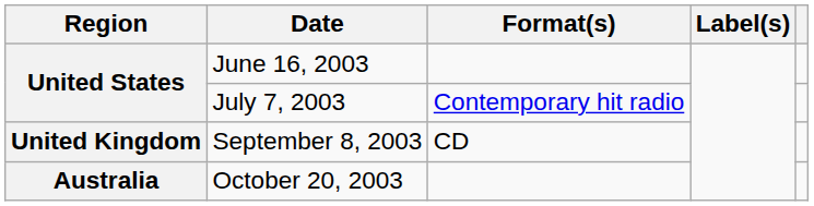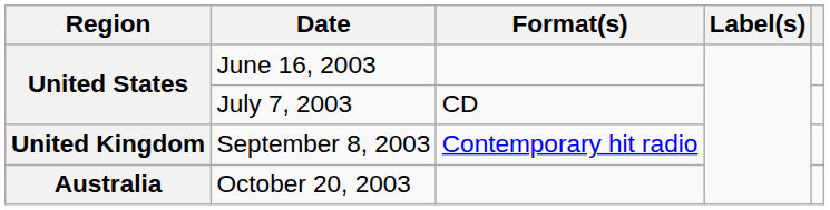 <table class="wikitable plainrowheaders">
 <tr>
 <th scope="col">Region</th>
 <th scope="col">Date</th>
 <th scope="col">Format(s)</th>
 <th scope="col">Label(s)</th>
 <th scope="col"></th>
 </tr>
 <tr>
 <th scope="row" rowspan="2">United States</th>
 <td>June 16, 2003</td>
 <td></td>
 <td rowspan="4"></td>
 <td align="center"></td>
 </tr>
 <tr>
 <td>July 7, 2003</td>
-<td><a href='#'>Contemporary hit radio</a></td>
+<td>CD</td>
 <td align="center"></td>
 </tr>
 <tr>
 <th scope="row">United Kingdom</th>
 <td>September 8, 2003</td>
-<td>CD</td>
+<td><a href='#'>Contemporary hit radio</a></td>
 <td align="center"></td>
 </tr>
 <tr>
 <th scope="row">Australia</th>
 <td>October 20, 2003</td>
 <td></td>
 <td align="center"></td>
 </tr>
 </table>
